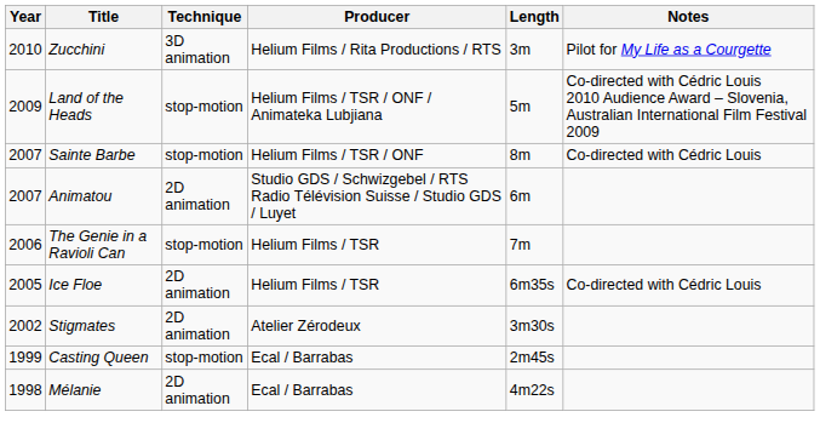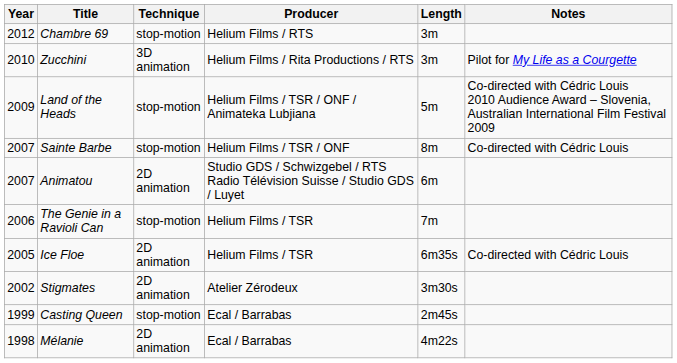 <table class="wikitable sortable">
 <tr>
 <th>Year</th>
 <th>Title</th>
 <th>Technique</th>
 <th>Producer</th>
 <th>Length</th>
 <th class="unsortable">Notes</th>
+</tr>
+<tr>
+<td>2012</td>
+<td><em>Chambre 69</em></td>
+<td>stop-motion</td>
+<td>Helium Films / RTS</td>
+<td>3m</td>
+<td></td>
 </tr>
 <tr>
 <td>2010</td>
 <td><em>Zucchini</em></td>
 <td>3D animation</td>
 <td>Helium Films / Rita Productions / RTS</td>
 <td>3m</td>
 <td>Pilot for <em><a href='#'>My Life as a Courgette</a></em></td>
 </tr>
 <tr>
 <td>2009</td>
 <td><em>Land of the Heads</em></td>
 <td>stop-motion</td>
 <td>Helium Films / TSR / ONF / Animateka Lubjiana</td>
 <td>5m</td>
 <td>Co-directed with Cédric Louis<br>2010 Audience Award – Slovenia, Australian International Film Festival 2009</td>
 </tr>
 <tr>
 <td>2007</td>
 <td><em>Sainte Barbe</em></td>
 <td>stop-motion</td>
 <td>Helium Films / TSR / ONF</td>
 <td>8m</td>
 <td>Co-directed with Cédric Louis</td>
 </tr>
 <tr>
 <td>2007</td>
 <td><em>Animatou</em></td>
 <td>2D animation</td>
 <td>Studio GDS / Schwizgebel / RTS Radio Télévision Suisse / Studio GDS / Luyet</td>
 <td>6m</td>
 <td></td>
 </tr>
 <tr>
 <td>2006</td>
 <td><em>The Genie in a Ravioli Can</em></td>
 <td>stop-motion</td>
 <td>Helium Films / TSR</td>
 <td>7m</td>
 </tr>
 <tr>
 <td>2005</td>
 <td><em>Ice Floe</em></td>
 <td>2D animation</td>
 <td>Helium Films / TSR</td>
 <td>6m35s</td>
 <td>Co-directed with Cédric Louis</td>
 </tr>
 <tr>
 <td>2002</td>
 <td><em>Stigmates</em></td>
 <td>2D animation</td>
 <td>Atelier Zérodeux</td>
 <td>3m30s</td>
 </tr>
 <tr>
 <td>1999</td>
 <td><em>Casting Queen</em></td>
 <td>stop-motion</td>
 <td>Ecal / Barrabas</td>
 <td>2m45s</td>
 <td></td>
 </tr>
 <tr>
 <td>1998</td>
 <td><em>Mélanie</em></td>
 <td>2D animation</td>
 <td>Ecal / Barrabas</td>
 <td>4m22s</td>
 <td></td>
 </tr>
 </table>
